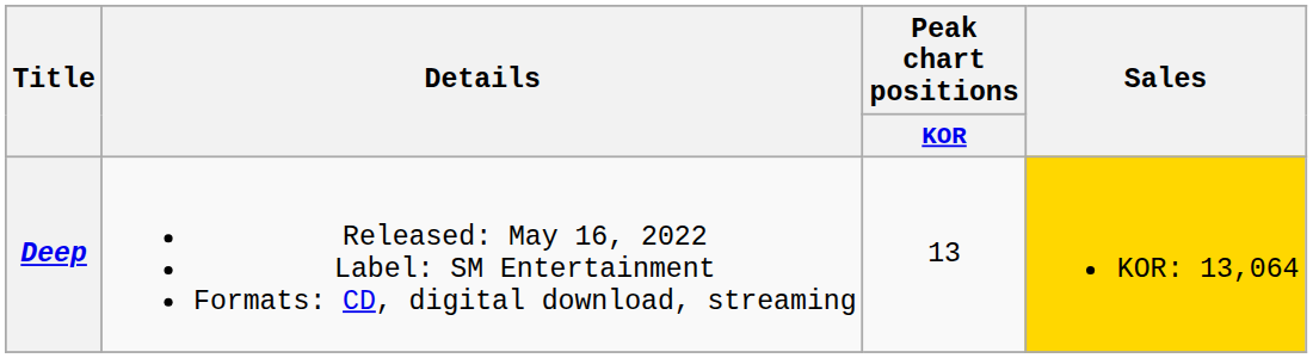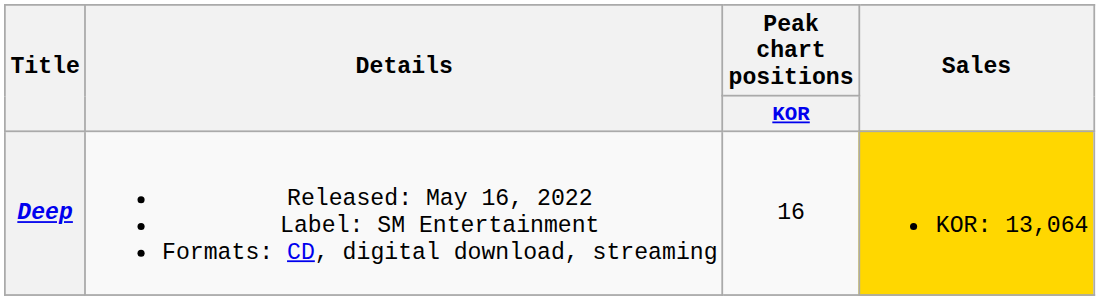 <table class="wikitable plainrowheaders" style="text-align:center">
 <tr>
 <th rowspan="2">Title</th>
 <th rowspan="2">Details</th>
 <th>Peak chart positions</th>
 <th rowspan="2">Sales</th>
 </tr>
 <tr>
 <th scope="col" style="font-size:90%; width:3em"><a href='#'>KOR</a><br></th>
 </tr>
 <tr>
 <th scope="row"><em><a href='#'>Deep</a></em></th>
 <td><br><ul><li>Released: May 16, 2022</li><li>Label: SM Entertainment</li><li>Formats: <a href='#'>CD</a>, digital download, streaming</li></ul></td>
-<td>13</td>
+<td>16</td>
 <td style="background: gold;"><br><ul><li>KOR: 13,064</li></ul></td>
 </tr>
 </table>
